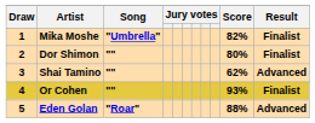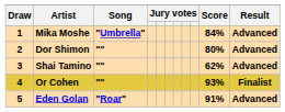 <table class="sortable wikitable" style="margin: 1em auto 1em auto; text-align:center; font-size:90%; line-height:18px;">
 <tr>
 </tr>
 <tr>
 <th rowspan="2">Draw</th>
 <th rowspan="2">Artist</th>
 <th rowspan="2">Song</th>
 <th colspan="6" class="unsortable">Jury votes</th>
 <th rowspan="2">Score</th>
 <th rowspan="2">Result</th>
 </tr>
 <tr>
 <th class="unsortable"></th>
 <th class="unsortable"></th>
 <th class="unsortable"></th>
 <th class="unsortable"></th>
 <th class="unsortable"></th>
 <th class="unsortable"></th>
 </tr>
 <tr style="font-weight:bold; background:navajowhite;">
 <td>1</td>
 <td align="left">Mika Moshe</td>
 <td align="left">"<a href='#'>Umbrella</a>"</td>
 <td></td>
 <td></td>
 <td></td>
 <td></td>
 <td></td>
 <td></td>
-<td>82%</td>
-<td>Finalist</td>
+<td>84%</td>
+<td>Advanced</td>
 </tr>
 <tr style="font-weight:bold; background:navajowhite;">
 <td>2</td>
 <td align="left">Dor Shimon</td>
 <td align="left">""</td>
 <td></td>
 <td></td>
 <td></td>
 <td></td>
 <td></td>
 <td></td>
 <td>80%</td>
-<td>Finalist</td>
+<td>Advanced</td>
 </tr>
 <tr style="font-weight:bold; background:navajowhite;">
 <td>3</td>
 <td align="left">Shai Tamino</td>
 <td align="left">""</td>
 <td></td>
 <td></td>
 <td></td>
 <td></td>
 <td></td>
 <td></td>
 <td>62%</td>
 <td>Advanced</td>
 </tr>
 <tr style="font-weight:bold; background:#e5c93f;">
 <td>4</td>
 <td align="left">Or Cohen</td>
 <td align="left">""</td>
 <td></td>
 <td></td>
 <td></td>
 <td></td>
 <td></td>
 <td></td>
 <td>93%</td>
 <td>Finalist</td>
 </tr>
 <tr style="font-weight:bold; background:navajowhite;">
 <td>5</td>
 <td align="left"><a href='#'>Eden Golan</a></td>
 <td align="left">"<a href='#'>Roar</a>"</td>
 <td></td>
 <td></td>
 <td></td>
 <td></td>
 <td></td>
 <td></td>
-<td>88%</td>
+<td>91%</td>
 <td>Advanced</td>
 </tr>
 </table>
